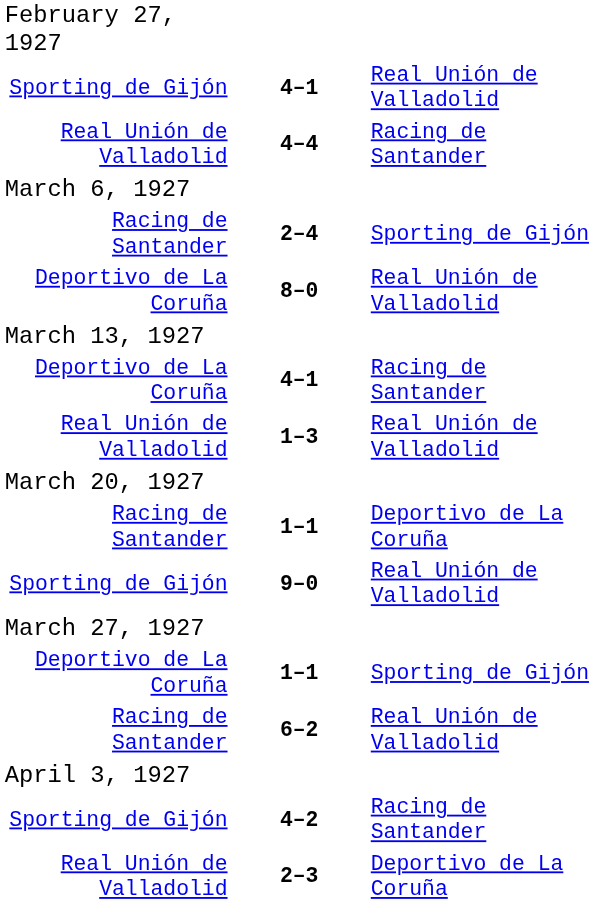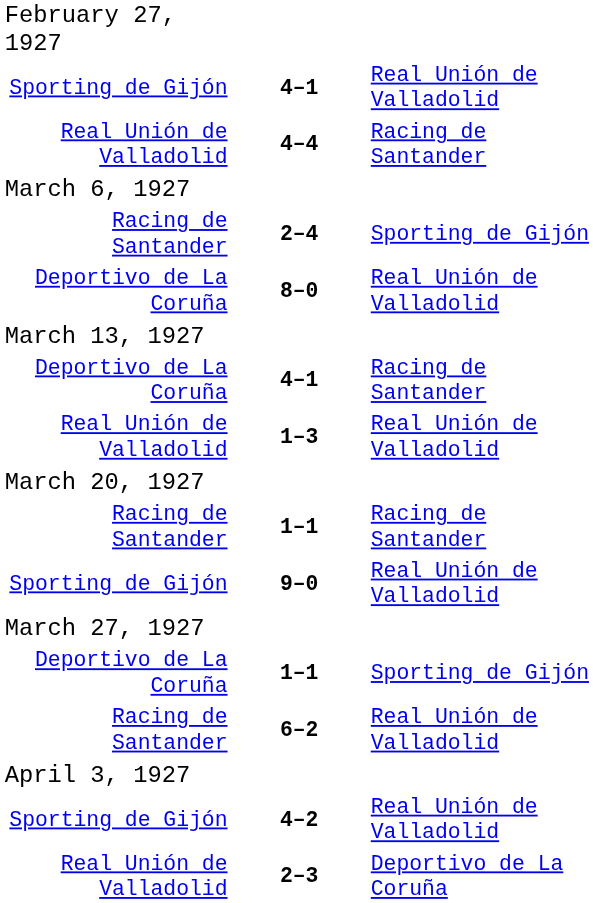 <table width=100% cellspacing=1>
 <tr>
 <th width=20%></th>
 <th width=12%></th>
 <th width=20%></th>
 <th></th>
 </tr>
 <tr>
 <td>February 27, 1927</td>
 </tr>
 <tr style=font-size:90%>
 <td align=right><a href='#'>Sporting de Gijón</a></td>
 <td align=center><strong>4–1</strong></td>
 <td align=left><a href='#'>Real Unión de Valladolid</a></td>
 </tr>
 <tr style=font-size:90%>
 <td align=right><a href='#'>Real Unión de Valladolid</a></td>
 <td align=center><strong>4–4</strong></td>
 <td align=left><a href='#'>Racing de Santander</a></td>
 </tr>
 <tr>
 <td>March 6, 1927</td>
 </tr>
 <tr style=font-size:90%>
 <td align=right><a href='#'>Racing de Santander</a></td>
 <td align=center><strong>2–4</strong></td>
 <td align=left><a href='#'>Sporting de Gijón</a></td>
 </tr>
 <tr style=font-size:90%>
 <td align=right><a href='#'>Deportivo de La Coruña</a></td>
 <td align=center><strong>8–0</strong></td>
 <td align=left><a href='#'>Real Unión de Valladolid</a></td>
 </tr>
 <tr>
 <td>March 13, 1927</td>
 </tr>
 <tr style=font-size:90%>
 <td align=right><a href='#'>Deportivo de La Coruña</a></td>
 <td align=center><strong>4–1</strong></td>
 <td align=left><a href='#'>Racing de Santander</a></td>
 </tr>
 <tr style=font-size:90%>
 <td align=right><a href='#'>Real Unión de Valladolid</a></td>
 <td align=center><strong>1–3</strong></td>
 <td align=left><a href='#'>Real Unión de Valladolid</a></td>
 </tr>
 <tr>
 <td>March 20, 1927</td>
 </tr>
 <tr style=font-size:90%>
 <td align=right><a href='#'>Racing de Santander</a></td>
 <td align=center><strong>1–1</strong></td>
-<td align=left><a href='#'>Deportivo de La Coruña</a></td>
+<td align=left><a href='#'>Racing de Santander</a></td>
 </tr>
 <tr style=font-size:90%>
 <td align=right><a href='#'>Sporting de Gijón</a></td>
 <td align=center><strong>9–0</strong></td>
 <td align=left><a href='#'>Real Unión de Valladolid</a></td>
 </tr>
 <tr>
 <td>March 27, 1927</td>
 </tr>
 <tr style=font-size:90%>
 <td align=right><a href='#'>Deportivo de La Coruña</a></td>
 <td align=center><strong>1–1</strong></td>
 <td align=left><a href='#'>Sporting de Gijón</a></td>
 </tr>
 <tr style=font-size:90%>
 <td align=right><a href='#'>Racing de Santander</a></td>
 <td align=center><strong>6–2</strong></td>
 <td align=left><a href='#'>Real Unión de Valladolid</a></td>
 </tr>
 <tr>
 <td>April 3, 1927</td>
 </tr>
 <tr style=font-size:90%>
 <td align=right><a href='#'>Sporting de Gijón</a></td>
 <td align=center><strong>4–2</strong></td>
-<td align=left><a href='#'>Racing de Santander</a></td>
+<td align=left><a href='#'>Real Unión de Valladolid</a></td>
 </tr>
 <tr style=font-size:90%>
 <td align=right><a href='#'>Real Unión de Valladolid</a></td>
 <td align=center><strong>2–3</strong></td>
 <td align=left><a href='#'>Deportivo de La Coruña</a></td>
 </tr>
 <tr>
 </tr>
 </table>
